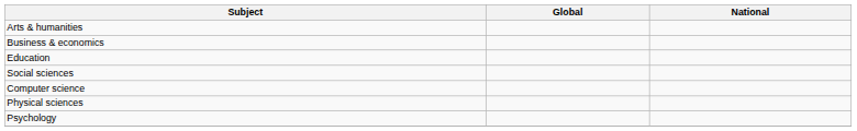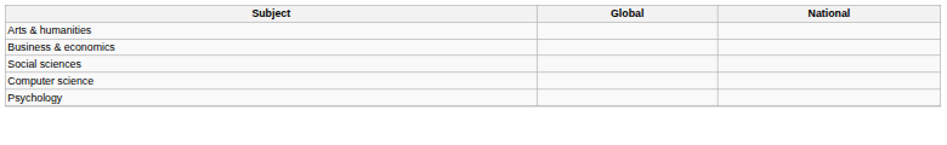 <table class="wikitable sortable" style="width: 100%; font-size: 90%">
 <tr>
 <th>Subject</th>
 <th>Global</th>
 <th>National</th>
 </tr>
 <tr>
 <td>Arts & humanities</td>
 <td data-sort-value="201–250"></td>
 <td data-sort-value="18–20"></td>
 </tr>
 <tr>
 <td>Business & economics</td>
 <td data-sort-value="41"></td>
 <td data-sort-value="2"></td>
 </tr>
 <tr>
-<td>Education</td>
-<td data-sort-value="176–200"></td>
-<td data-sort-value="11–12"></td>
-</tr>
-<tr>
 <td>Social sciences</td>
 <td data-sort-value="36"></td>
 <td data-sort-value="2"></td>
 </tr>
 <tr>
 <td>Computer science</td>
 <td data-sort-value="151–175"></td>
 <td data-sort-value="11–14"></td>
 </tr>
 <tr>
-<td>Physical sciences</td>
-<td data-sort-value="601–800"></td>
-<td data-sort-value="39–44"></td>
-</tr>
-<tr>
 <td>Psychology</td>
 <td data-sort-value="68"></td>
 <td data-sort-value="3"></td>
 </tr>
 <tr>
 </tr>
 </table>
